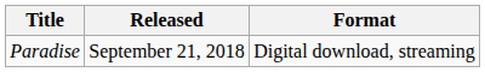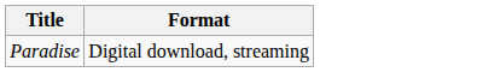 <table class="wikitable">
 <tr>
 <th>Title</th>
-<th>Released</th>
 <th>Format</th>
 </tr>
 <tr>
 <td><em>Paradise</em></td>
-<td>September 21, 2018</td>
 <td>Digital download, streaming</td>
 </tr>
 </table>
